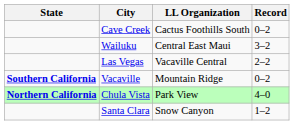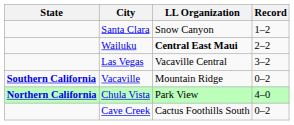 <table class="wikitable">
 <tr>
 <th>State</th>
 <th>City</th>
 <th>LL Organization</th>
 <th>Record</th>
 </tr>
 <tr>
 <td><strong></strong></td>
-<td><a href='#'>Cave Creek</a></td>
-<td>Cactus Foothills South</td>
-<td>0–2</td>
+<td><a href='#'>Santa Clara</a></td>
+<td>Snow Canyon</td>
+<td>1–2</td>
 </tr>
 <tr>
 <td><strong></strong></td>
 <td><a href='#'>Wailuku</a></td>
-<td>Central East Maui</td>
-<td>3–2</td>
+<td><strong>Central East Maui</strong></td>
+<td>2–2</td>
 </tr>
 <tr>
 <td><strong></strong></td>
 <td><a href='#'>Las Vegas</a></td>
 <td>Vacaville Central</td>
-<td>2–2</td>
+<td>3–2</td>
 </tr>
 <tr>
 <td> <strong><a href='#'>Southern California</a></strong></td>
 <td><a href='#'>Vacaville</a></td>
 <td>Mountain Ridge</td>
 <td>0–2</td>
 </tr>
 <tr bgcolor="bbffbb">
 <td> <strong><a href='#'>Northern California</a></strong></td>
 <td><a href='#'>Chula Vista</a></td>
 <td>Park View</td>
 <td>4–0</td>
 </tr>
 <tr>
 <td><strong></strong></td>
-<td><a href='#'>Santa Clara</a></td>
-<td>Snow Canyon</td>
-<td>1–2</td>
+<td><a href='#'>Cave Creek</a></td>
+<td>Cactus Foothills South</td>
+<td>0–2</td>
 </tr>
 </table>
